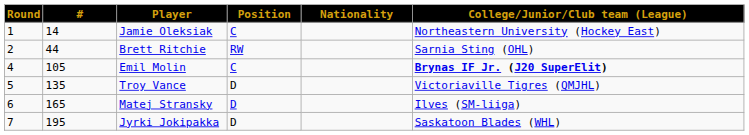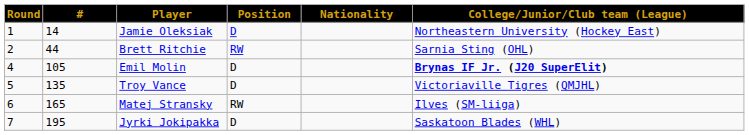 <table class="wikitable">
 <tr>
 <th style="background:black;color:#D5A10E;" width="5%">Round</th>
 <th style="background:black;color:#D5A10E;" width="10%">#</th>
 <th style="background:black;color:#D5A10E;" width="15%">Player</th>
 <th style="background:black;color:#D5A10E;" width="10%">Position</th>
 <th style="background:black;color:#D5A10E;" width="15%">Nationality</th>
 <th style="background:black;color:#D5A10E;" width="100%">College/Junior/Club team (League)</th>
 </tr>
 <tr>
 <td>1</td>
 <td>14</td>
 <td><a href='#'>Jamie Oleksiak</a></td>
-<td><a href='#'>C</a></td>
+<td><a href='#'>D</a></td>
 <td></td>
 <td><a href='#'>Northeastern University</a> (<a href='#'>Hockey East</a>)</td>
 </tr>
 <tr>
 <td>2</td>
 <td>44</td>
 <td><a href='#'>Brett Ritchie</a></td>
 <td><a href='#'>RW</a></td>
 <td></td>
 <td><a href='#'>Sarnia Sting</a> (<a href='#'>OHL</a>)</td>
 </tr>
 <tr>
 <td>4</td>
 <td>105</td>
 <td><a href='#'>Emil Molin</a></td>
-<td><a href='#'>C</a></td>
+<td>D</td>
 <td></td>
 <td><strong><a href='#'>Brynas IF Jr.</a> (<a href='#'>J20 SuperElit</a>)</strong></td>
 </tr>
 <tr>
 <td>5</td>
 <td>135</td>
 <td><a href='#'>Troy Vance</a></td>
 <td>D</td>
 <td></td>
 <td><a href='#'>Victoriaville Tigres</a> (<a href='#'>QMJHL</a>)</td>
 </tr>
 <tr>
 <td>6</td>
 <td>165</td>
 <td><a href='#'>Matej Stransky</a></td>
-<td><a href='#'>D</a></td>
+<td>RW</td>
 <td></td>
 <td><a href='#'>Ilves</a> (<a href='#'>SM-liiga</a>)</td>
 </tr>
 <tr>
 <td>7</td>
 <td>195</td>
 <td><a href='#'>Jyrki Jokipakka</a></td>
 <td>D</td>
 <td></td>
 <td><a href='#'>Saskatoon Blades</a> (<a href='#'>WHL</a>)</td>
 </tr>
 </table>
